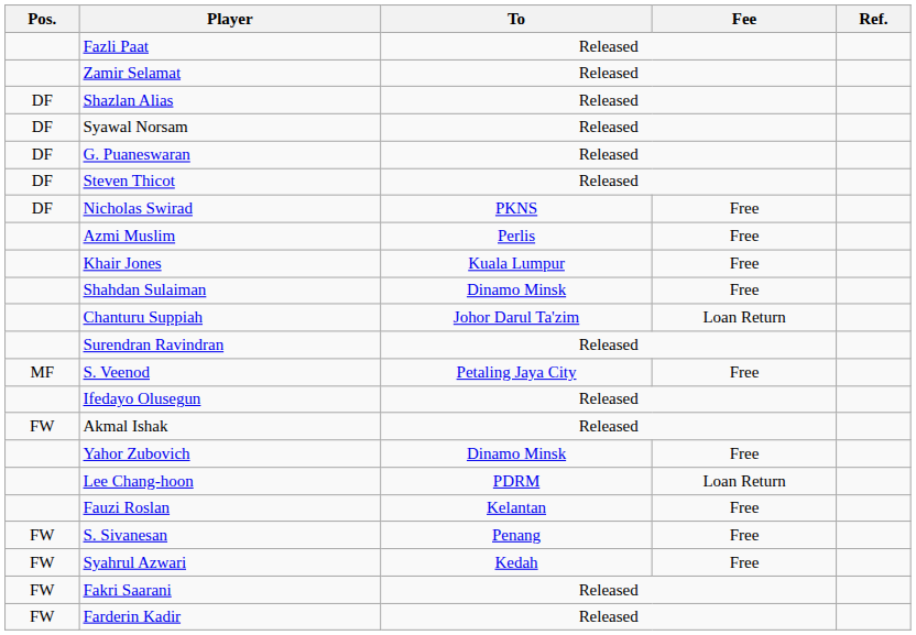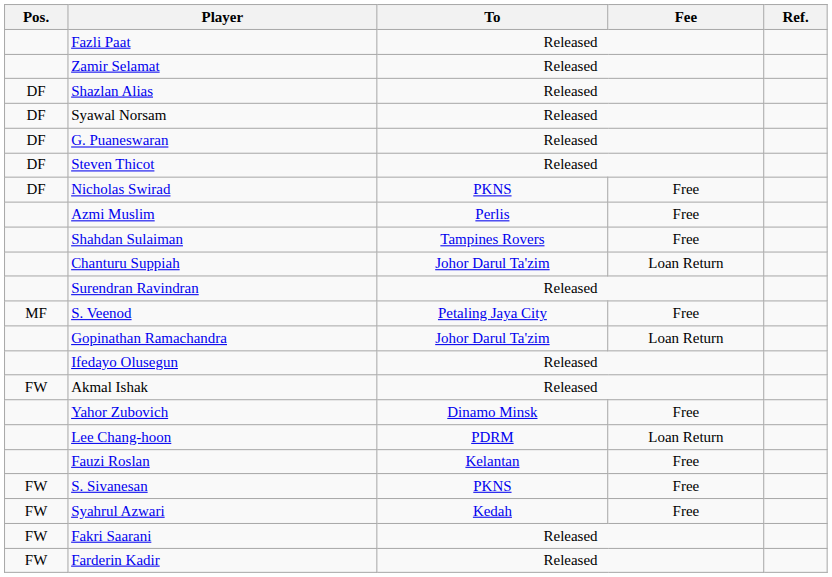 <table class="wikitable" style="text-align:center; font-size:90%; width:50%">
 <tr>
 <th>Pos.</th>
 <th>Player</th>
 <th>To</th>
 <th>Fee</th>
 <th>Ref.</th>
 </tr>
 <tr>
 <td></td>
 <td align=left> <a href='#'>Fazli Paat</a></td>
 <td colspan=2>Released</td>
 <td></td>
 </tr>
 <tr>
 <td></td>
 <td align=left> <a href='#'>Zamir Selamat</a></td>
 <td colspan=2>Released</td>
 <td></td>
 </tr>
 <tr>
 <td>DF</td>
 <td align=left> <a href='#'>Shazlan Alias</a></td>
 <td colspan=2>Released</td>
 <td></td>
 </tr>
 <tr>
 <td>DF</td>
 <td align=left> Syawal Norsam</td>
 <td colspan=2>Released</td>
 <td></td>
 </tr>
 <tr>
 <td>DF</td>
 <td align=left> <a href='#'>G. Puaneswaran</a></td>
 <td colspan=2>Released</td>
 <td></td>
 </tr>
 <tr>
 <td>DF</td>
 <td align=left> <a href='#'>Steven Thicot</a></td>
 <td colspan=2>Released</td>
 <td></td>
 </tr>
 <tr>
 <td>DF</td>
 <td align=left> <a href='#'>Nicholas Swirad</a></td>
 <td><a href='#'>PKNS</a></td>
 <td>Free</td>
 <td></td>
 </tr>
 <tr>
 <td></td>
 <td align=left> <a href='#'>Azmi Muslim</a></td>
 <td><a href='#'>Perlis</a></td>
 <td>Free</td>
 <td></td>
 </tr>
 <tr>
 <td></td>
-<td align=left> <a href='#'>Khair Jones</a></td>
-<td><a href='#'>Kuala Lumpur</a></td>
-<td>Free</td>
-<td></td>
-</tr>
-<tr>
-<td></td>
 <td align=left> <a href='#'>Shahdan Sulaiman</a></td>
-<td><a href='#'>Dinamo Minsk</a></td>
+<td><a href='#'>Tampines Rovers</a></td>
 <td>Free</td>
 <td></td>
 </tr>
 <tr>
 <td></td>
 <td align=left> <a href='#'>Chanturu Suppiah</a></td>
 <td><a href='#'>Johor Darul Ta'zim</a></td>
 <td>Loan Return</td>
 <td></td>
 </tr>
 <tr>
 <td></td>
 <td align=left> <a href='#'>Surendran Ravindran</a></td>
 <td colspan=2>Released</td>
 <td></td>
 </tr>
 <tr>
 <td>MF</td>
 <td align=left> <a href='#'>S. Veenod</a></td>
 <td><a href='#'>Petaling Jaya City</a></td>
 <td>Free</td>
+<td></td>
+</tr>
+<tr>
+<td></td>
+<td align=left> <a href='#'>Gopinathan Ramachandra</a></td>
+<td><a href='#'>Johor Darul Ta'zim</a></td>
+<td>Loan Return</td>
 <td></td>
 </tr>
 <tr>
 <td></td>
 <td align=left> <a href='#'>Ifedayo Olusegun</a></td>
 <td colspan=2>Released</td>
 <td></td>
 </tr>
 <tr>
 <td>FW</td>
 <td align=left> Akmal Ishak</td>
 <td colspan=2>Released</td>
 <td></td>
 </tr>
 <tr>
 <td></td>
 <td align=left> <a href='#'>Yahor Zubovich</a></td>
 <td><a href='#'>Dinamo Minsk</a></td>
 <td>Free</td>
 <td></td>
 </tr>
 <tr>
 <td></td>
 <td align=left> <a href='#'>Lee Chang-hoon</a></td>
 <td><a href='#'>PDRM</a></td>
 <td>Loan Return</td>
 <td></td>
 </tr>
 <tr>
 <td></td>
 <td align=left> <a href='#'>Fauzi Roslan</a></td>
 <td><a href='#'>Kelantan</a></td>
 <td>Free</td>
 <td></td>
 </tr>
 <tr>
 <td>FW</td>
 <td align=left> <a href='#'>S. Sivanesan</a></td>
-<td><a href='#'>Penang</a></td>
+<td><a href='#'>PKNS</a></td>
 <td>Free</td>
 <td></td>
 </tr>
 <tr>
 <td>FW</td>
 <td align=left> <a href='#'>Syahrul Azwari</a></td>
 <td><a href='#'>Kedah</a></td>
 <td>Free</td>
 <td></td>
 </tr>
 <tr>
 <td>FW</td>
 <td align=left> <a href='#'>Fakri Saarani</a></td>
 <td colspan=2>Released</td>
 <td></td>
 </tr>
 <tr>
 <td>FW</td>
 <td align=left> <a href='#'>Farderin Kadir</a></td>
 <td colspan=2>Released</td>
 <td></td>
 </tr>
 </table>
